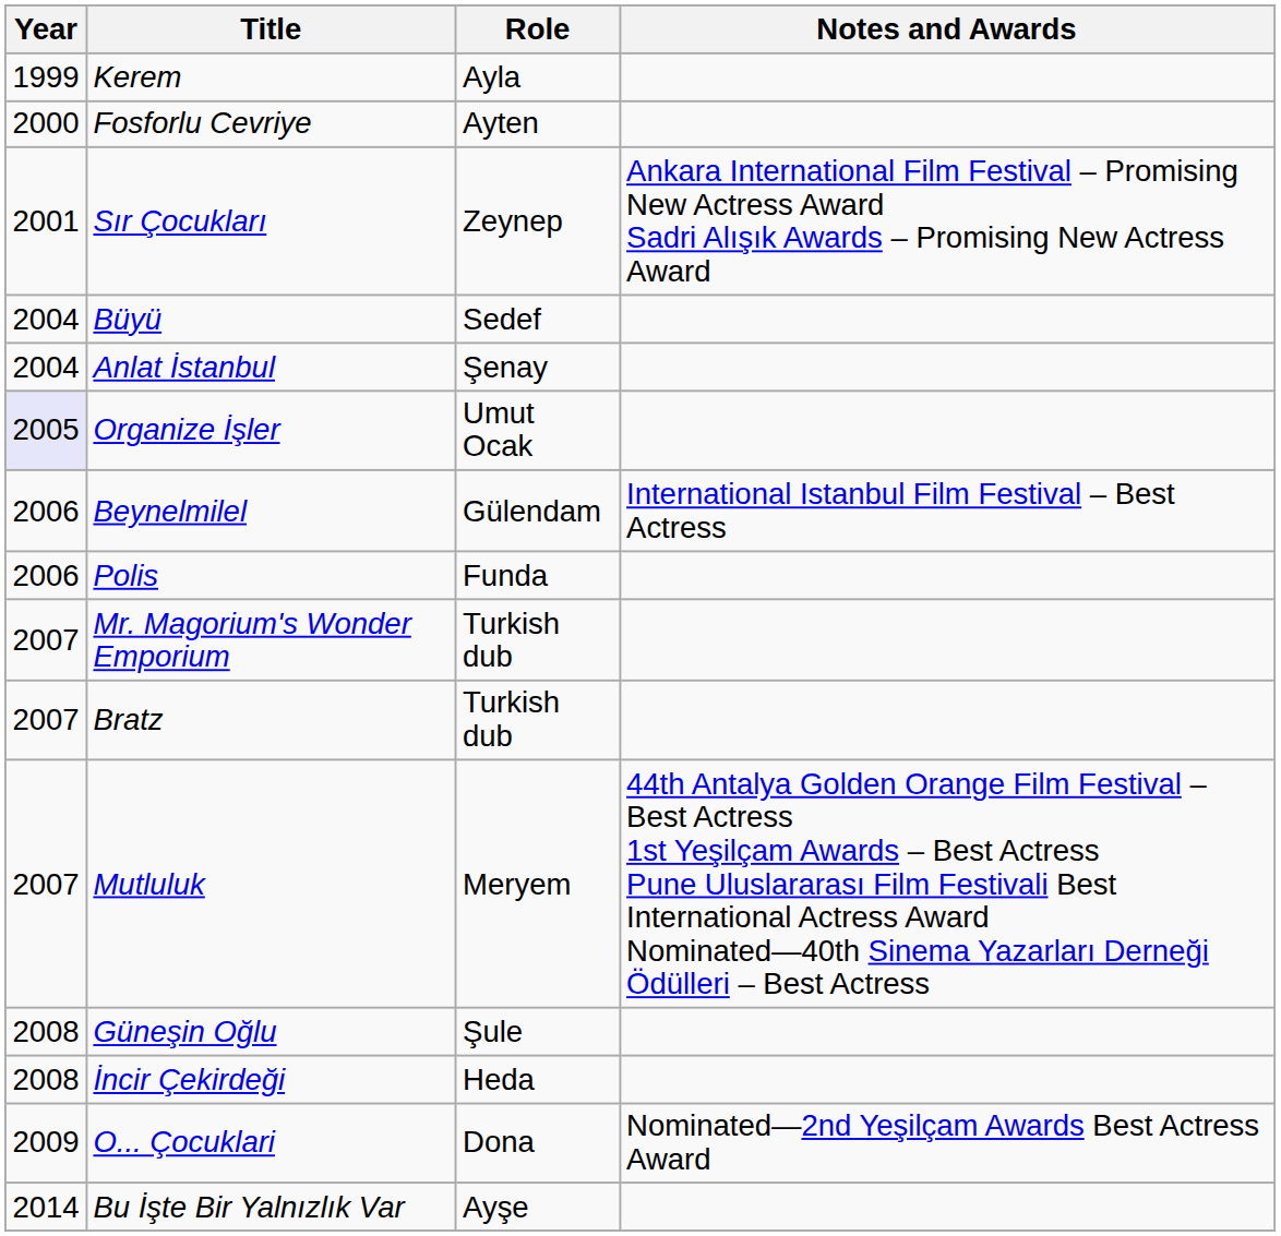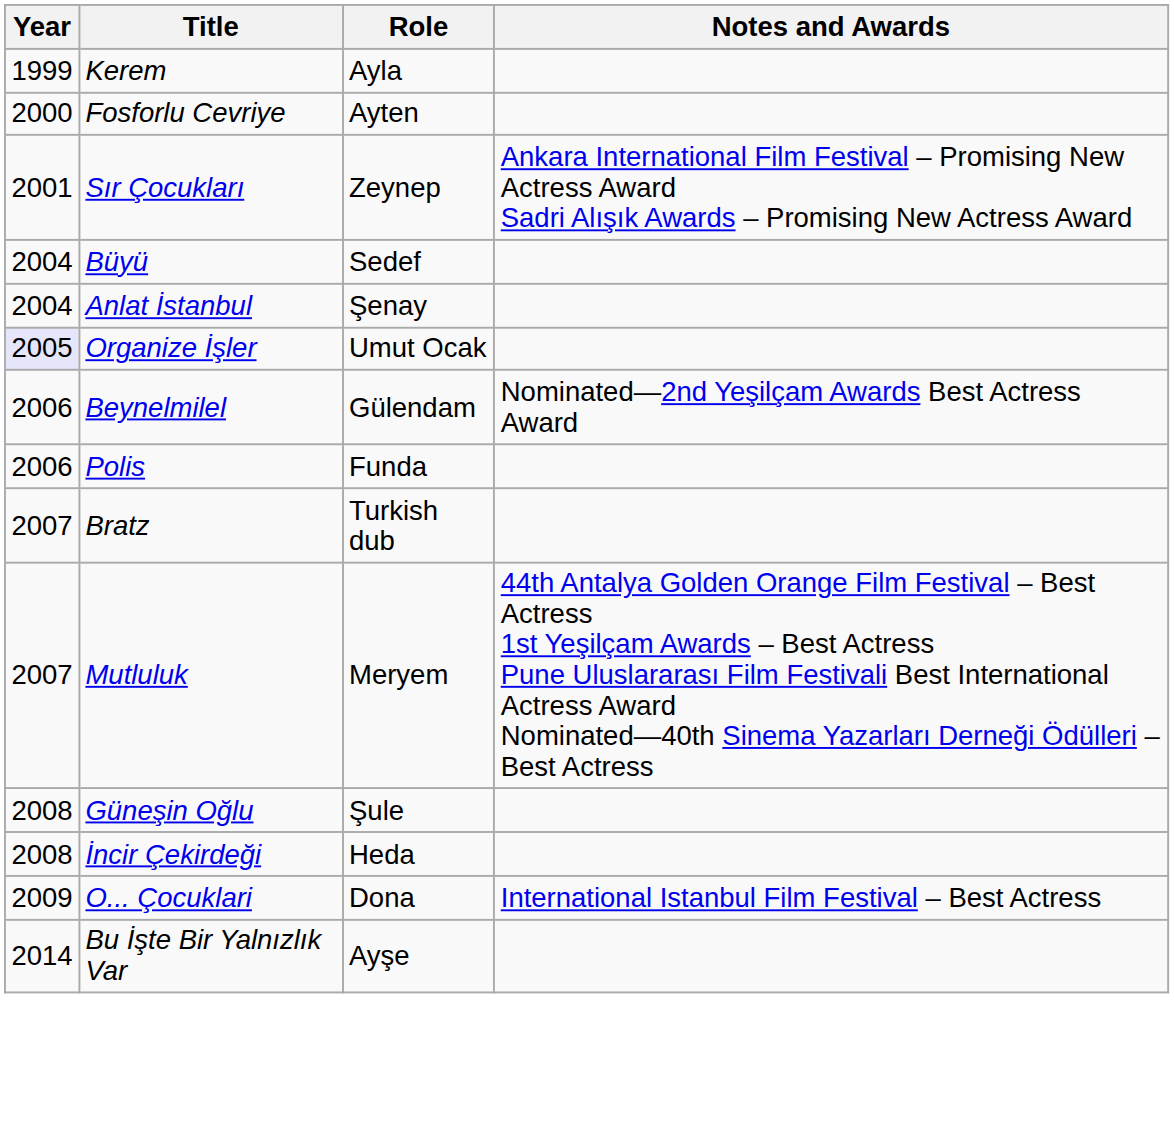 <table class="wikitable" style="font-size: 90%;">
 <tr>
 <th>Year</th>
 <th>Title</th>
 <th>Role</th>
 <th>Notes and Awards</th>
 </tr>
 <tr>
 <td>1999</td>
 <td><em>Kerem</em></td>
 <td>Ayla</td>
 <td></td>
 </tr>
 <tr>
 <td>2000</td>
 <td><em>Fosforlu Cevriye</em></td>
 <td>Ayten</td>
 <td></td>
 </tr>
 <tr>
 <td>2001</td>
 <td><em><a href='#'>Sır Çocukları</a></em></td>
 <td>Zeynep</td>
 <td><a href='#'>Ankara International Film Festival</a> – Promising New Actress Award <br> <a href='#'>Sadri Alışık Awards</a> – Promising New Actress Award</td>
 </tr>
 <tr>
 <td>2004</td>
 <td><em><a href='#'>Büyü</a></em></td>
 <td>Sedef</td>
 <td></td>
 </tr>
 <tr>
 <td>2004</td>
 <td><em><a href='#'>Anlat İstanbul</a></em></td>
 <td>Şenay</td>
 <td></td>
 </tr>
 <tr>
 <td style="background: lavender;">2005</td>
 <td><em><a href='#'>Organize İşler</a></em></td>
 <td>Umut Ocak</td>
 <td></td>
 </tr>
 <tr>
 <td>2006</td>
 <td><em><a href='#'>Beynelmilel</a></em></td>
 <td>Gülendam</td>
-<td><a href='#'>International Istanbul Film Festival</a> – Best Actress</td>
+<td>Nominated—<a href='#'>2nd Yeşilçam Awards</a> Best Actress Award</td>
 </tr>
 <tr>
 <td>2006</td>
 <td><em><a href='#'>Polis</a></em></td>
 <td>Funda</td>
-<td></td>
-</tr>
-<tr>
-<td>2007</td>
-<td><em><a href='#'>Mr. Magorium's Wonder Emporium</a></em></td>
-<td>Turkish dub</td>
 <td></td>
 </tr>
 <tr>
 <td>2007</td>
 <td><em>Bratz</em></td>
 <td>Turkish dub</td>
 <td></td>
 </tr>
 <tr>
 <td>2007</td>
 <td><em><a href='#'>Mutluluk</a></em></td>
 <td>Meryem</td>
 <td><a href='#'>44th Antalya Golden Orange Film Festival</a> – Best Actress <br> <a href='#'>1st Yeşilçam Awards</a> – Best Actress <br> <a href='#'>Pune Uluslararası Film Festivali</a> Best International Actress Award <br> Nominated—40th <a href='#'>Sinema Yazarları Derneği Ödülleri</a> – Best Actress</td>
 </tr>
 <tr>
 <td>2008</td>
 <td><em><a href='#'>Güneşin Oğlu</a></em></td>
 <td>Şule</td>
 <td></td>
 </tr>
 <tr>
 <td>2008</td>
 <td><em><a href='#'>İncir Çekirdeği</a></em></td>
 <td>Heda</td>
 <td></td>
 </tr>
 <tr>
 <td>2009</td>
 <td><em><a href='#'>O... Çocuklari</a></em></td>
 <td>Dona</td>
-<td>Nominated—<a href='#'>2nd Yeşilçam Awards</a> Best Actress Award</td>
+<td><a href='#'>International Istanbul Film Festival</a> – Best Actress</td>
 </tr>
 <tr>
 <td>2014</td>
 <td><em>Bu İşte Bir Yalnızlık Var</em></td>
 <td>Ayşe</td>
 <td></td>
 </tr>
 </table>
